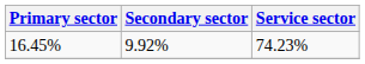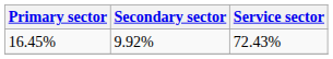 <table class="wikitable" border="1">
 <tr>
 <th><a href='#'>Primary sector</a></th>
 <th><a href='#'>Secondary sector</a></th>
 <th><a href='#'>Service sector</a></th>
 </tr>
 <tr>
 <td>16.45%</td>
 <td>9.92%</td>
-<td>74.23%</td>
+<td>72.43%</td>
 </tr>
 <tr>
 </tr>
 </table>
